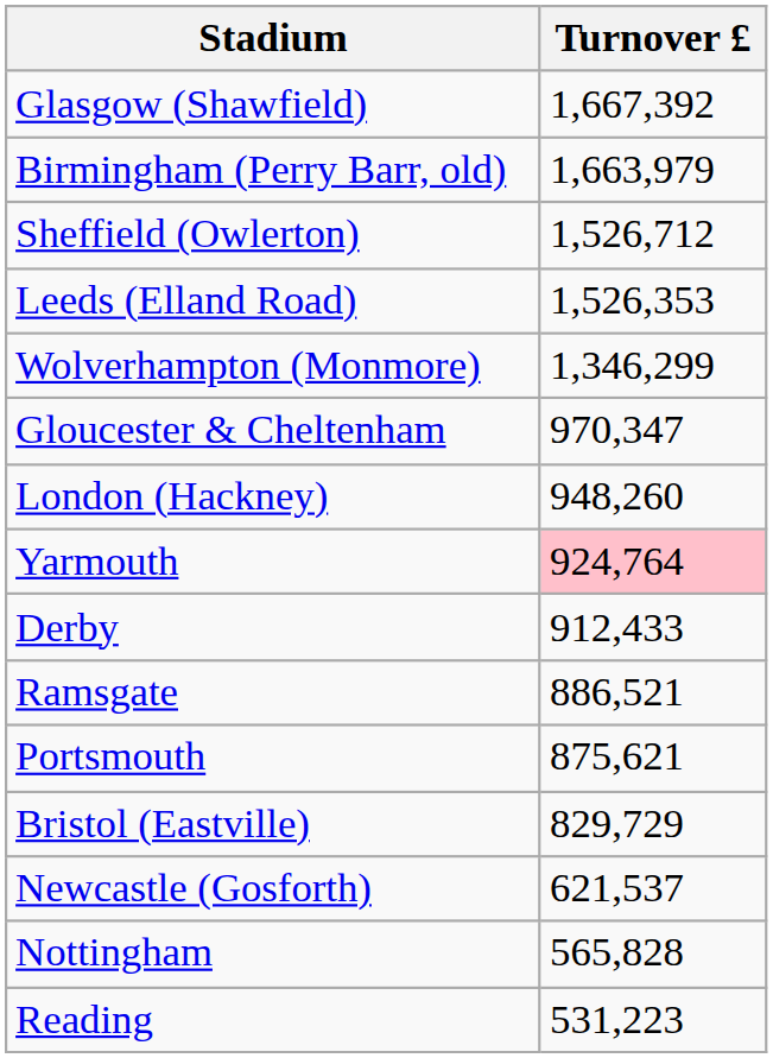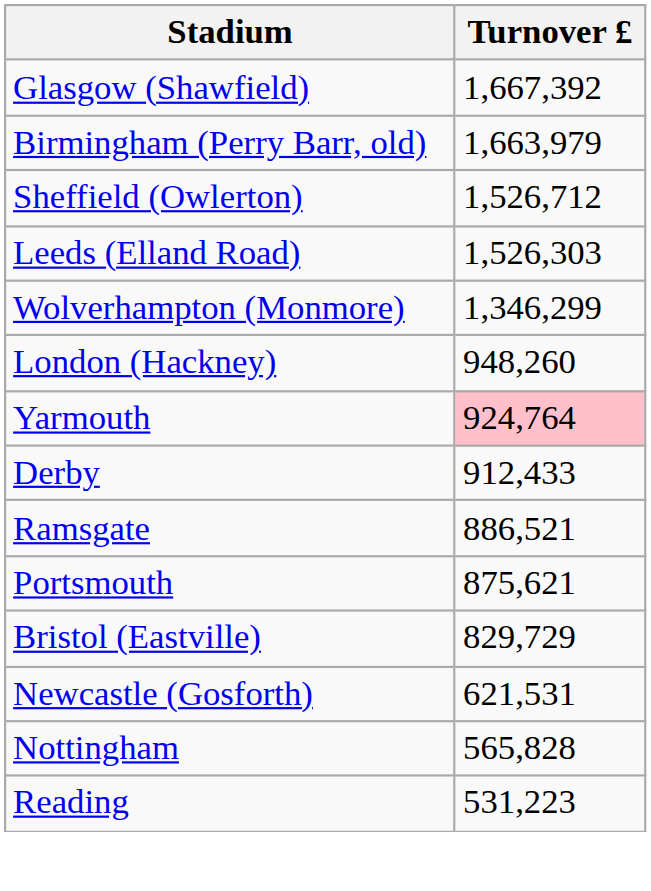 <table class="wikitable">
 <tr>
 <th width=200>Stadium</th>
 <th width=80>Turnover £</th>
 </tr>
 <tr>
 <td><a href='#'>Glasgow (Shawfield)</a></td>
 <td>1,667,392</td>
 </tr>
 <tr>
 <td><a href='#'>Birmingham (Perry Barr, old)</a></td>
 <td>1,663,979</td>
 </tr>
 <tr>
 <td><a href='#'>Sheffield (Owlerton)</a></td>
 <td>1,526,712</td>
 </tr>
 <tr>
 <td><a href='#'>Leeds (Elland Road)</a></td>
-<td>1,526,353</td>
+<td>1,526,303</td>
 </tr>
 <tr>
 <td><a href='#'>Wolverhampton (Monmore)</a></td>
 <td>1,346,299</td>
-</tr>
-<tr>
-<td><a href='#'>Gloucester & Cheltenham</a></td>
-<td>970,347</td>
 </tr>
 <tr>
 <td><a href='#'>London (Hackney)</a></td>
 <td>948,260</td>
 </tr>
 <tr>
 <td><a href='#'>Yarmouth</a></td>
 <td style="background: pink;">924,764</td>
 </tr>
 <tr>
 <td><a href='#'>Derby</a></td>
 <td>912,433</td>
 </tr>
 <tr>
 <td><a href='#'>Ramsgate</a></td>
 <td>886,521</td>
 </tr>
 <tr>
 <td><a href='#'>Portsmouth</a></td>
 <td>875,621</td>
 </tr>
 <tr>
 <td><a href='#'>Bristol (Eastville)</a></td>
 <td>829,729</td>
 </tr>
 <tr>
 <td><a href='#'>Newcastle (Gosforth)</a></td>
-<td>621,537</td>
+<td>621,531</td>
 </tr>
 <tr>
 <td><a href='#'>Nottingham</a></td>
 <td>565,828</td>
 </tr>
 <tr>
 <td><a href='#'>Reading</a></td>
 <td>531,223</td>
 </tr>
 </table>
